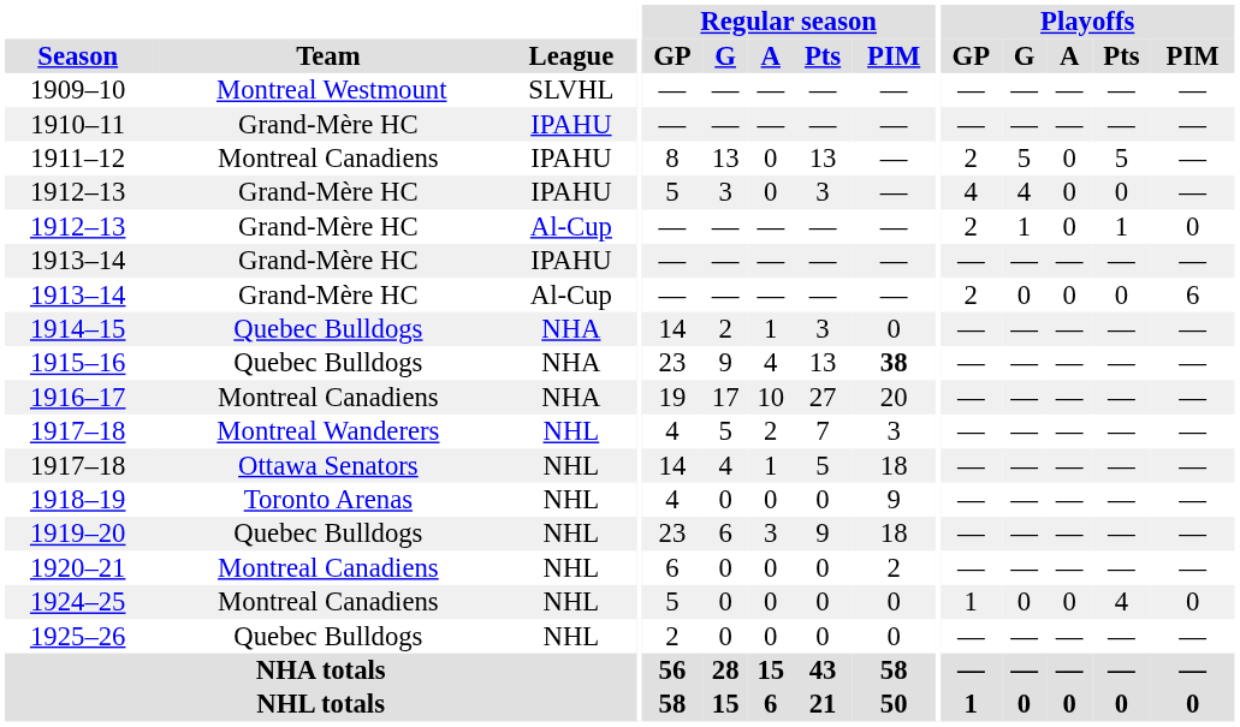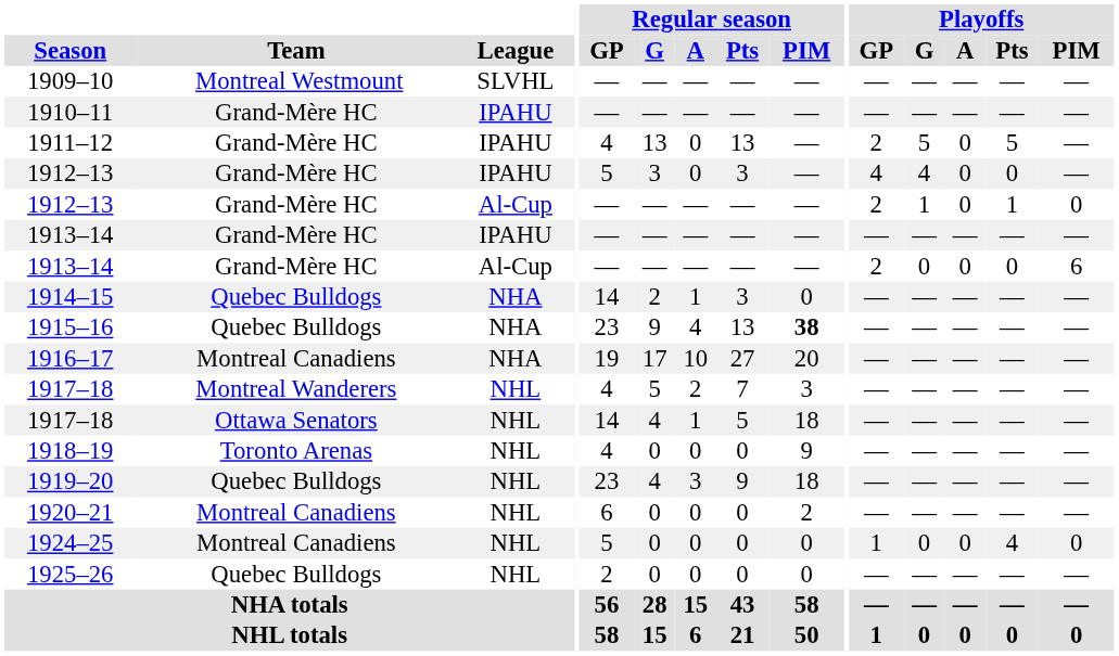 <table border="0" cellpadding="1" cellspacing="0" style="text-align:center; width:45em">
 <tr bgcolor="#e0e0e0">
 <th colspan="3" bgcolor="#ffffff"></th>
 <th rowspan="100" bgcolor="#ffffff"></th>
 <th colspan="5"><a href='#'>Regular season</a></th>
 <th rowspan="100" bgcolor="#ffffff"></th>
 <th colspan="5"><a href='#'>Playoffs</a></th>
 </tr>
 <tr bgcolor="#e0e0e0">
 <th><a href='#'>Season</a></th>
 <th>Team</th>
 <th>League</th>
 <th>GP</th>
 <th><a href='#'>G</a></th>
 <th><a href='#'>A</a></th>
 <th><a href='#'>Pts</a></th>
 <th><a href='#'>PIM</a></th>
 <th>GP</th>
 <th>G</th>
 <th>A</th>
 <th>Pts</th>
 <th>PIM</th>
 </tr>
 <tr>
 <td>1909–10</td>
 <td> <a href='#'>Montreal Westmount</a></td>
 <td>SLVHL</td>
 <td>—</td>
 <td>—</td>
 <td>—</td>
 <td>—</td>
 <td>—</td>
 <td>—</td>
 <td>—</td>
 <td>—</td>
 <td>—</td>
 <td>—</td>
 </tr>
 <tr bgcolor="#f0f0f0">
 <td>1910–11</td>
 <td>Grand-Mère HC</td>
 <td><a href='#'>IPAHU</a></td>
 <td>—</td>
 <td>—</td>
 <td>—</td>
 <td>—</td>
 <td>—</td>
 <td>—</td>
 <td>—</td>
 <td>—</td>
 <td>—</td>
 <td>—</td>
 </tr>
 <tr>
 <td>1911–12</td>
-<td>Montreal Canadiens</td>
+<td>Grand-Mère HC</td>
 <td>IPAHU</td>
-<td>8</td>
+<td>4</td>
 <td>13</td>
 <td>0</td>
 <td>13</td>
 <td>—</td>
 <td>2</td>
 <td>5</td>
 <td>0</td>
 <td>5</td>
 <td>—</td>
 </tr>
 <tr bgcolor="#f0f0f0">
 <td>1912–13</td>
 <td>Grand-Mère HC</td>
 <td>IPAHU</td>
 <td>5</td>
 <td>3</td>
 <td>0</td>
 <td>3</td>
 <td>—</td>
 <td>4</td>
 <td>4</td>
 <td>0</td>
 <td>0</td>
 <td>—</td>
 </tr>
 <tr>
 <td><a href='#'>1912–13</a></td>
 <td>Grand-Mère HC</td>
 <td><a href='#'>Al-Cup</a></td>
 <td>—</td>
 <td>—</td>
 <td>—</td>
 <td>—</td>
 <td>—</td>
 <td>2</td>
 <td>1</td>
 <td>0</td>
 <td>1</td>
 <td>0</td>
 </tr>
 <tr bgcolor="#f0f0f0">
 <td>1913–14</td>
 <td>Grand-Mère HC</td>
 <td>IPAHU</td>
 <td>—</td>
 <td>—</td>
 <td>—</td>
 <td>—</td>
 <td>—</td>
 <td>—</td>
 <td>—</td>
 <td>—</td>
 <td>—</td>
 <td>—</td>
 </tr>
 <tr>
 <td><a href='#'>1913–14</a></td>
 <td>Grand-Mère HC</td>
 <td>Al-Cup</td>
 <td>—</td>
 <td>—</td>
 <td>—</td>
 <td>—</td>
 <td>—</td>
 <td>2</td>
 <td>0</td>
 <td>0</td>
 <td>0</td>
 <td>6</td>
 </tr>
 <tr bgcolor="#f0f0f0">
 <td><a href='#'>1914–15</a></td>
 <td><a href='#'>Quebec Bulldogs</a></td>
 <td><a href='#'>NHA</a></td>
 <td>14</td>
 <td>2</td>
 <td>1</td>
 <td>3</td>
 <td>0</td>
 <td>—</td>
 <td>—</td>
 <td>—</td>
 <td>—</td>
 <td>—</td>
 </tr>
 <tr>
 <td><a href='#'>1915–16</a></td>
 <td>Quebec Bulldogs</td>
 <td>NHA</td>
 <td>23</td>
 <td>9</td>
 <td>4</td>
 <td>13</td>
 <td><strong>38</strong></td>
 <td>—</td>
 <td>—</td>
 <td>—</td>
 <td>—</td>
 <td>—</td>
 </tr>
 <tr bgcolor="#f0f0f0">
 <td><a href='#'>1916–17</a></td>
 <td>Montreal Canadiens</td>
 <td>NHA</td>
 <td>19</td>
 <td>17</td>
 <td>10</td>
 <td>27</td>
 <td>20</td>
 <td>—</td>
 <td>—</td>
 <td>—</td>
 <td>—</td>
 <td>—</td>
 </tr>
 <tr>
 <td><a href='#'>1917–18</a></td>
 <td><a href='#'>Montreal Wanderers</a></td>
 <td><a href='#'>NHL</a></td>
 <td>4</td>
 <td>5</td>
 <td>2</td>
 <td>7</td>
 <td>3</td>
 <td>—</td>
 <td>—</td>
 <td>—</td>
 <td>—</td>
 <td>—</td>
 </tr>
 <tr bgcolor="#f0f0f0">
 <td>1917–18</td>
 <td><a href='#'>Ottawa Senators</a></td>
 <td>NHL</td>
 <td>14</td>
 <td>4</td>
 <td>1</td>
 <td>5</td>
 <td>18</td>
 <td>—</td>
 <td>—</td>
 <td>—</td>
 <td>—</td>
 <td>—</td>
 </tr>
 <tr>
 <td><a href='#'>1918–19</a></td>
 <td><a href='#'>Toronto Arenas</a></td>
 <td>NHL</td>
 <td>4</td>
 <td>0</td>
 <td>0</td>
 <td>0</td>
 <td>9</td>
 <td>—</td>
 <td>—</td>
 <td>—</td>
 <td>—</td>
 <td>—</td>
 </tr>
 <tr bgcolor="#f0f0f0">
 <td><a href='#'>1919–20</a></td>
 <td>Quebec Bulldogs</td>
 <td>NHL</td>
 <td>23</td>
-<td>6</td>
+<td>4</td>
 <td>3</td>
 <td>9</td>
 <td>18</td>
 <td>—</td>
 <td>—</td>
 <td>—</td>
 <td>—</td>
 <td>—</td>
 </tr>
 <tr>
 <td><a href='#'>1920–21</a></td>
 <td><a href='#'>Montreal Canadiens</a></td>
 <td>NHL</td>
 <td>6</td>
 <td>0</td>
 <td>0</td>
 <td>0</td>
 <td>2</td>
 <td>—</td>
 <td>—</td>
 <td>—</td>
 <td>—</td>
 <td>—</td>
 </tr>
 <tr bgcolor="#f0f0f0">
 <td><a href='#'>1924–25</a></td>
 <td>Montreal Canadiens</td>
 <td>NHL</td>
 <td>5</td>
 <td>0</td>
 <td>0</td>
 <td>0</td>
 <td>0</td>
 <td>1</td>
 <td>0</td>
 <td>0</td>
 <td>4</td>
 <td>0</td>
 </tr>
 <tr>
 <td><a href='#'>1925–26</a></td>
 <td>Quebec Bulldogs</td>
 <td>NHL</td>
 <td>2</td>
 <td>0</td>
 <td>0</td>
 <td>0</td>
 <td>0</td>
 <td>—</td>
 <td>—</td>
 <td>—</td>
 <td>—</td>
 <td>—</td>
 </tr>
 <tr bgcolor="#e0e0e0">
 <th colspan="3">NHA totals</th>
 <th>56</th>
 <th>28</th>
 <th>15</th>
 <th>43</th>
 <th>58</th>
 <th>—</th>
 <th>—</th>
 <th>—</th>
 <th>—</th>
 <th>—</th>
 </tr>
 <tr bgcolor="#e0e0e0">
 <th colspan="3">NHL totals</th>
 <th>58</th>
 <th>15</th>
 <th>6</th>
 <th>21</th>
 <th>50</th>
 <th>1</th>
 <th>0</th>
 <th>0</th>
 <th>0</th>
 <th>0</th>
 </tr>
 </table>
